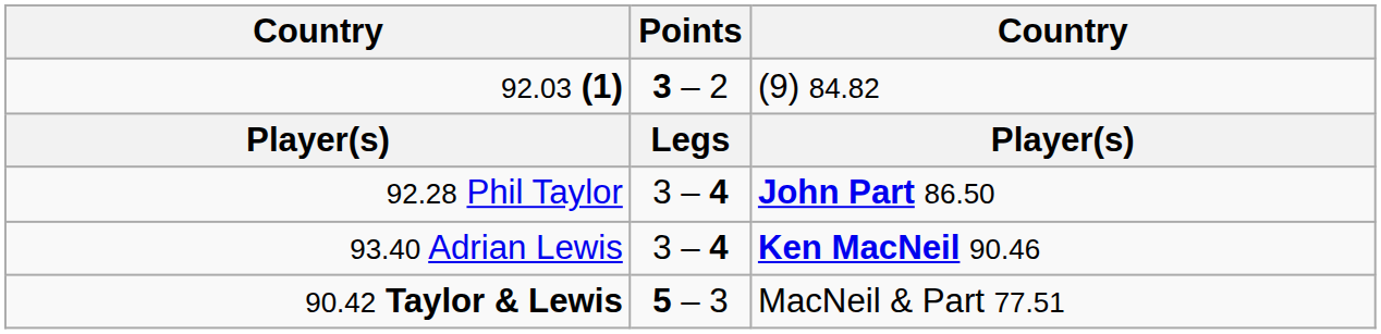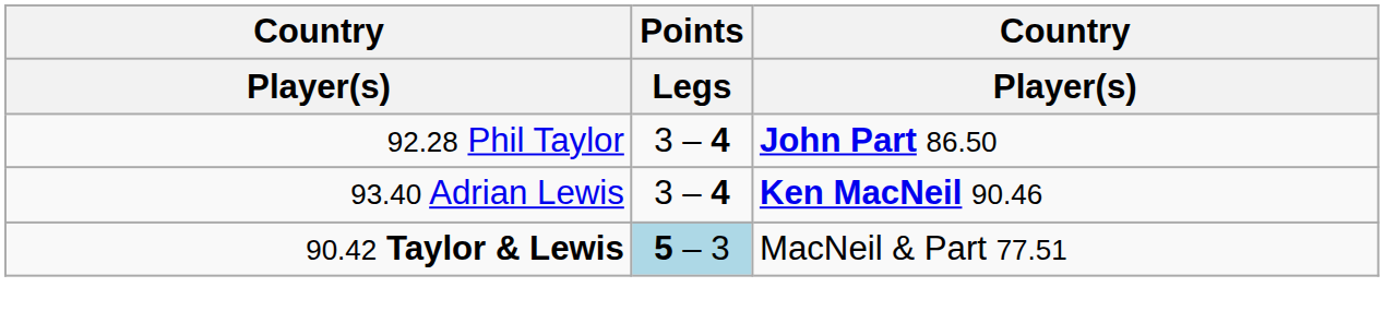 <table class=wikitable style="text-align:center">
 <tr>
 <th width=287>Country</th>
 <th width=1>Points</th>
 <th width=287>Country</th>
-</tr>
-<tr align=left>
-<td align=right><small><span>92.03</span></small> <strong> (1)</strong></td>
-<td align=center><strong>3</strong> – 2</td>
-<td> (9) <small><span>84.82</span></small></td>
 </tr>
 <tr>
 <th width=287>Player(s)</th>
 <th width=1>Legs</th>
 <th width=287>Player(s)</th>
 </tr>
 <tr align=left>
 <td align=right><small><span>92.28</span></small> <a href='#'>Phil Taylor</a></td>
 <td align=center>3 – <strong>4</strong></td>
 <td><strong><a href='#'>John Part</a></strong> <small><span>86.50</span></small></td>
 </tr>
 <tr align=left>
 <td align=right><small><span>93.40</span></small> <a href='#'>Adrian Lewis</a></td>
 <td align=center>3 – <strong>4</strong></td>
 <td><strong><a href='#'>Ken MacNeil</a></strong> <small><span>90.46</span></small></td>
 </tr>
 <tr align=left>
 <td align=right><small><span>90.42</span></small> <strong>Taylor & Lewis</strong></td>
-<td align=center><strong>5</strong> – 3</td>
+<td align=center style="background: lightblue;"><strong>5</strong> – 3</td>
 <td>MacNeil & Part <small><span>77.51</span></small></td>
 </tr>
 </table>
